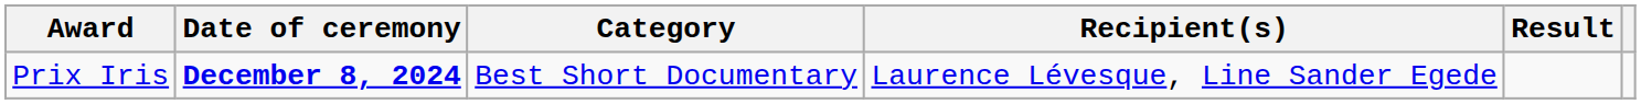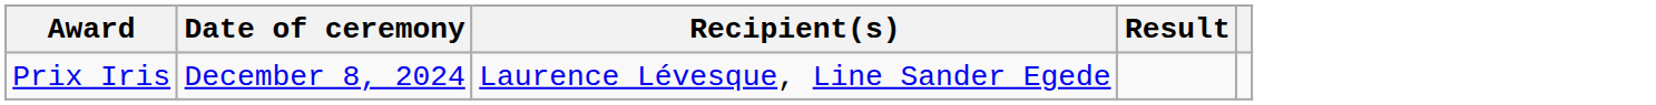 <table class="wikitable sortable plainrowheaders">
 <tr>
 <th scope="col">Award</th>
 <th scope="col">Date of ceremony</th>
-<th scope="col">Category</th>
 <th scope="col">Recipient(s)</th>
 <th scope="col">Result</th>
 <th scope="col" class="unsortable"></th>
 </tr>
 <tr>
 <td><a href='#'>Prix Iris</a></td>
-<td><strong><a href='#'>December 8, 2024</a></strong></td>
-<td><a href='#'>Best Short Documentary</a></td>
+<td><a href='#'>December 8, 2024</a></td>
 <td><a href='#'>Laurence Lévesque</a>, <a href='#'>Line Sander Egede</a></td>
 <td></td>
 <td></td>
 </tr>
 </table>
